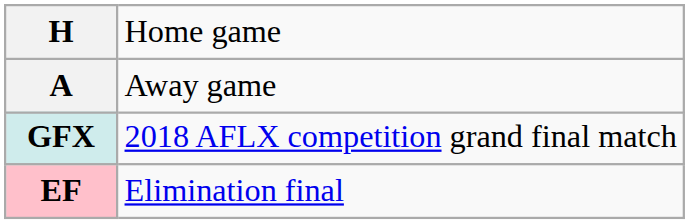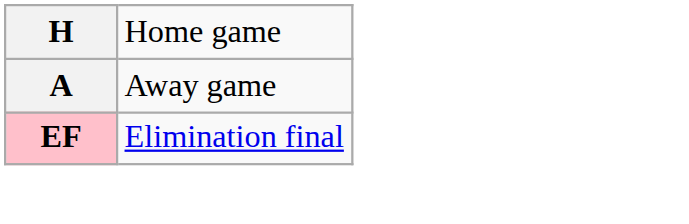 <table class="wikitable plainrowheaders" style="font-size:90%;">
 <tr>
 <th scope=row><strong>H</strong></th>
 <td>Home game</td>
 </tr>
 <tr>
 <th scope=row><strong>A</strong></th>
 <td>Away game</td>
 </tr>
 <tr>
-<th scope=row style="background:#cfecec; border:1px solid #aaa; width:3em;">GFX</th>
-<td><a href='#'>2018 AFLX competition</a> grand final match</td>
-</tr>
-<tr>
 <th scope=row style="background:#FFC0CB; border:1px solid #aaa; width:3em;">EF</th>
 <td><a href='#'>Elimination final</a></td>
 </tr>
 </table>
